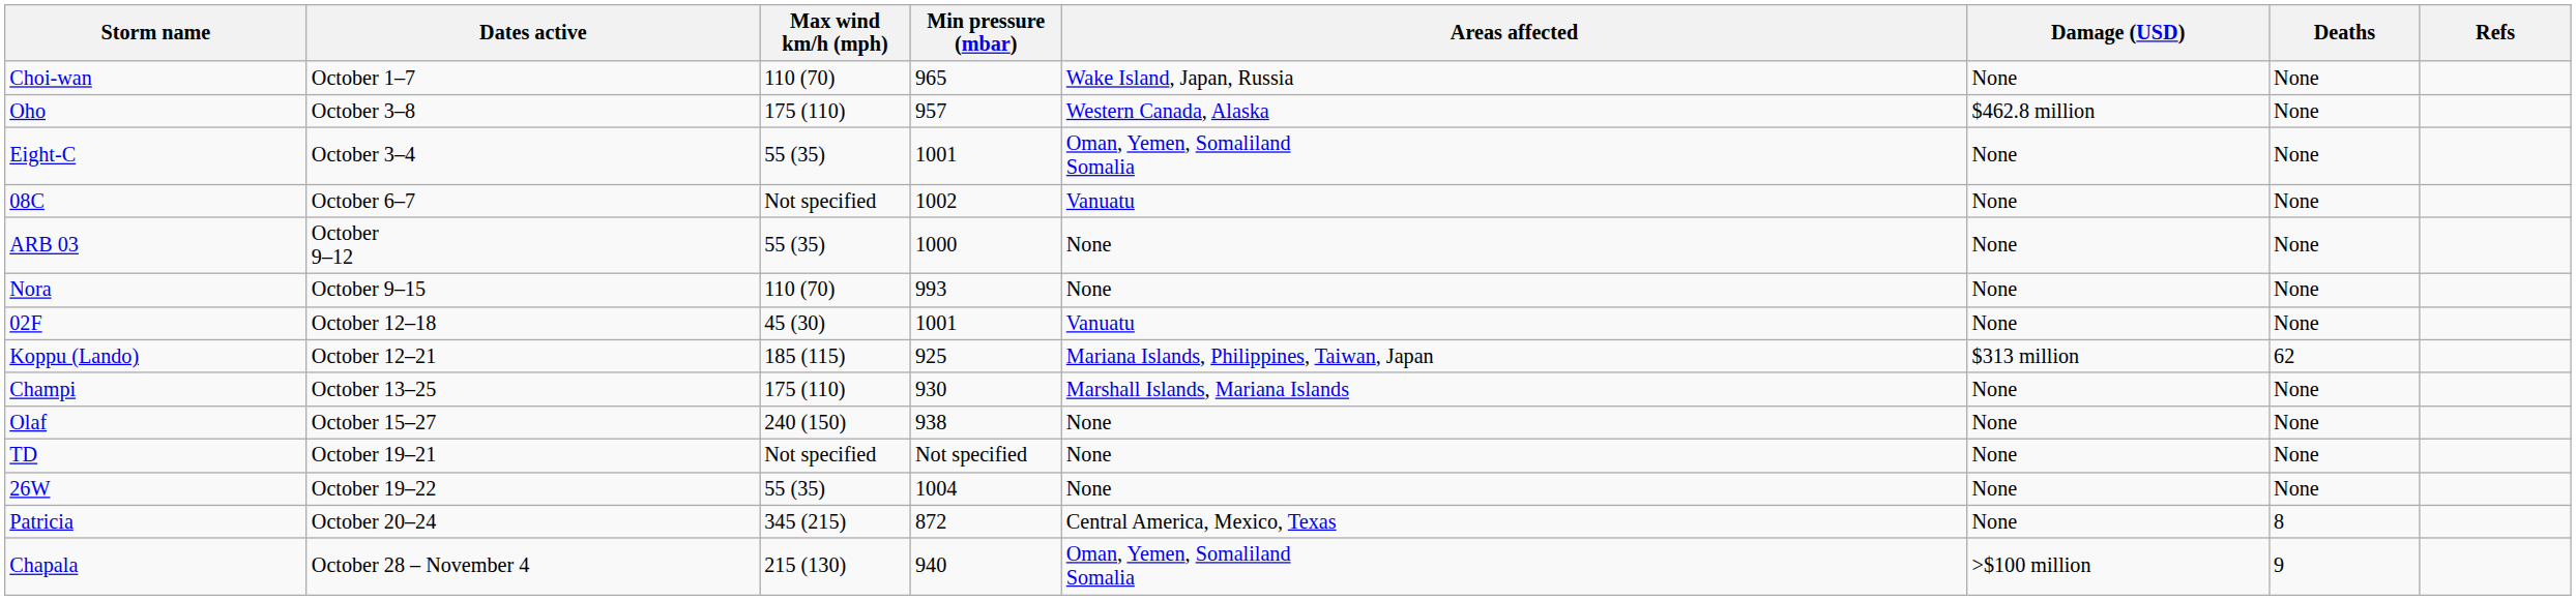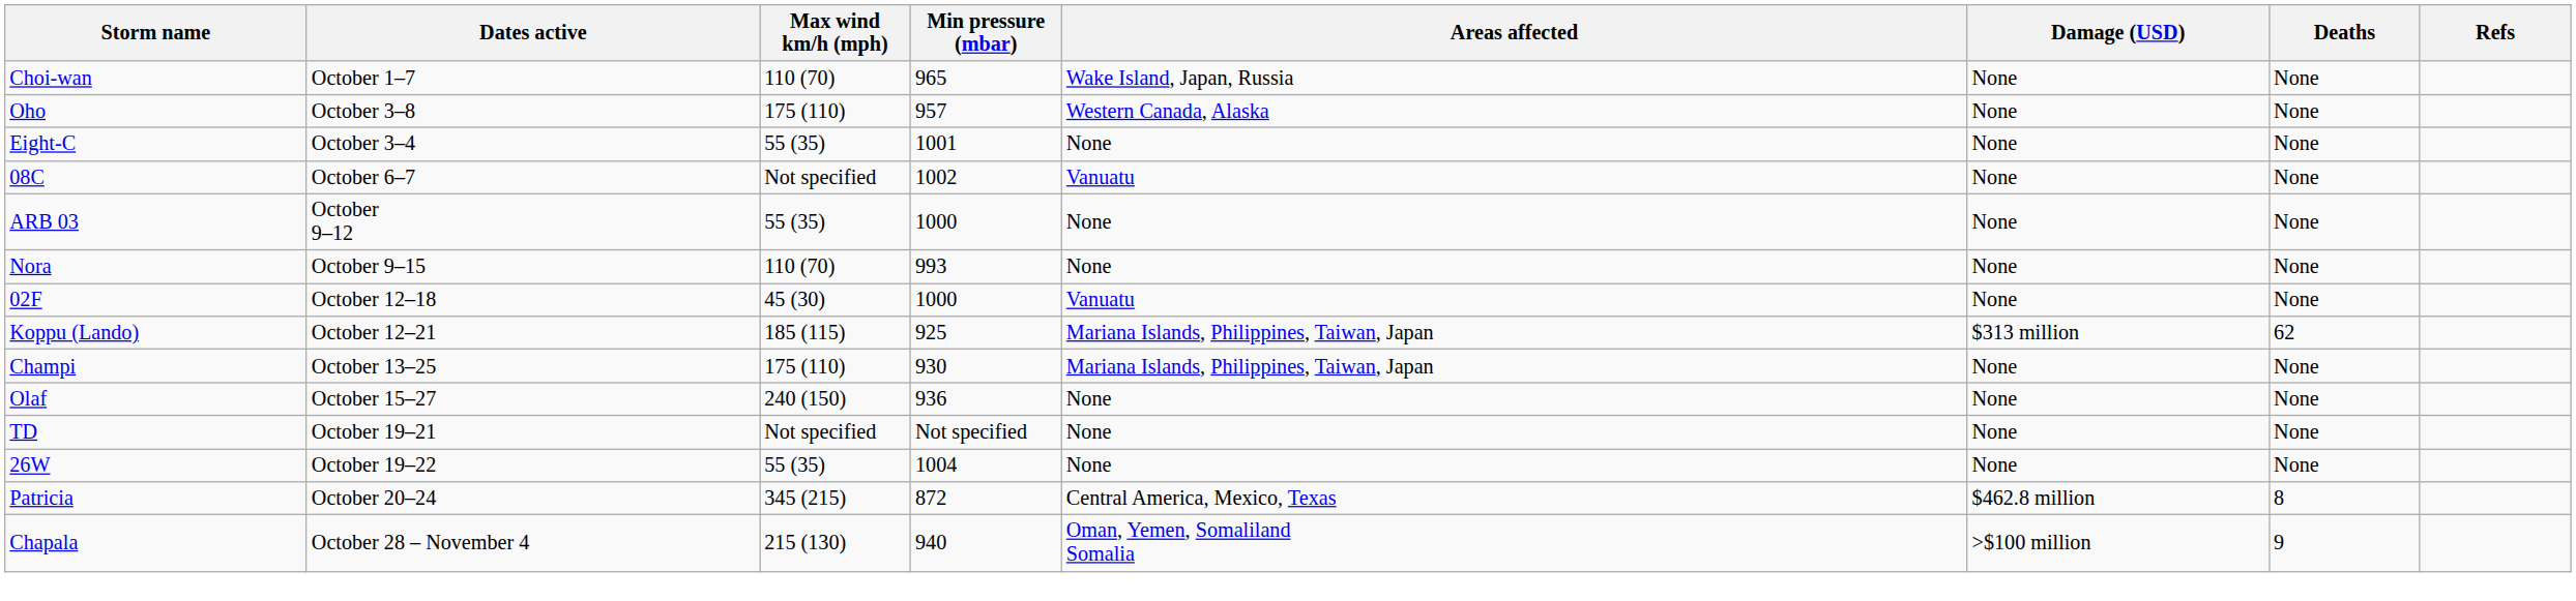 <table class="wikitable sortable">
 <tr>
 <th width="10%"><strong>Storm name</strong></th>
 <th width="15%"><strong>Dates active</strong></th>
 <th width="5%"><strong>Max wind km/h (mph)</strong></th>
 <th width="5%"><strong>Min pressure (<a href='#'>mbar</a>)</strong></th>
 <th width="30%"><strong>Areas affected</strong></th>
 <th width="10%"><strong>Damage (<a href='#'>USD</a>)</strong></th>
 <th width="5%"><strong>Deaths</strong></th>
 <th width="5%"><strong>Refs</strong></th>
 </tr>
 <tr>
 <td><a href='#'>Choi-wan</a></td>
 <td>October 1–7<br></td>
 <td>110 (70)</td>
 <td>965</td>
 <td><a href='#'>Wake Island</a>, Japan, Russia</td>
 <td>None</td>
 <td>None</td>
 <td></td>
 </tr>
 <tr>
 <td><a href='#'>Oho</a></td>
 <td>October 3–8</td>
 <td>175 (110)</td>
 <td>957</td>
 <td><a href='#'>Western Canada</a>, <a href='#'>Alaska</a></td>
-<td>$462.8 million</td>
+<td>None</td>
 <td>None</td>
 <td></td>
 </tr>
 <tr>
 <td><a href='#'>Eight-C</a></td>
 <td>October 3–4</td>
 <td>55 (35)</td>
 <td>1001</td>
-<td><a href='#'>Oman</a>, <a href='#'>Yemen</a>, <a href='#'>Somaliland</a><br><a href='#'>Somalia</a></td>
+<td>None</td>
 <td>None</td>
 <td>None</td>
 <td></td>
 </tr>
 <tr>
 <td><a href='#'>08C</a></td>
 <td>October 6–7</td>
 <td>Not specified</td>
 <td>1002</td>
 <td><a href='#'>Vanuatu</a></td>
 <td>None</td>
 <td>None</td>
 <td></td>
 </tr>
 <tr>
 <td><a href='#'>ARB 03</a></td>
 <td>October<br>9–12</td>
 <td>55 (35)</td>
 <td>1000</td>
 <td>None</td>
 <td>None</td>
 <td>None</td>
 <td></td>
 </tr>
 <tr>
 <td><a href='#'>Nora</a></td>
 <td>October 9–15</td>
 <td>110 (70)</td>
 <td>993</td>
 <td>None</td>
 <td>None</td>
 <td>None</td>
 <td></td>
 </tr>
 <tr>
 <td><a href='#'>02F</a></td>
 <td>October 12–18</td>
 <td>45 (30)</td>
-<td>1001</td>
+<td>1000</td>
 <td><a href='#'>Vanuatu</a></td>
 <td>None</td>
 <td>None</td>
 <td></td>
 </tr>
 <tr>
 <td><a href='#'>Koppu (Lando)</a></td>
 <td>October 12–21</td>
 <td>185 (115)</td>
 <td>925</td>
 <td><a href='#'>Mariana Islands</a>, <a href='#'>Philippines</a>, <a href='#'>Taiwan</a>, Japan</td>
 <td>$313 million</td>
 <td>62</td>
 <td></td>
 </tr>
 <tr>
 <td><a href='#'>Champi</a></td>
 <td>October 13–25</td>
 <td>175 (110)</td>
 <td>930</td>
-<td><a href='#'>Marshall Islands</a>, <a href='#'>Mariana Islands</a></td>
+<td><a href='#'>Mariana Islands</a>, <a href='#'>Philippines</a>, <a href='#'>Taiwan</a>, Japan</td>
 <td>None</td>
 <td>None</td>
 <td></td>
 </tr>
 <tr>
 <td><a href='#'>Olaf</a></td>
 <td>October 15–27</td>
 <td>240 (150)</td>
-<td>938</td>
+<td>936</td>
 <td>None</td>
 <td>None</td>
 <td>None</td>
 <td></td>
 </tr>
 <tr>
 <td><a href='#'>TD</a></td>
 <td>October 19–21</td>
 <td>Not specified</td>
 <td>Not specified</td>
 <td>None</td>
 <td>None</td>
 <td>None</td>
 <td></td>
 </tr>
 <tr>
 <td><a href='#'>26W</a></td>
 <td>October 19–22</td>
 <td>55 (35)</td>
 <td>1004</td>
 <td>None</td>
 <td>None</td>
 <td>None</td>
 <td></td>
 </tr>
 <tr>
 <td><a href='#'>Patricia</a></td>
 <td>October 20–24</td>
 <td>345 (215)</td>
 <td>872</td>
 <td>Central America, Mexico, <a href='#'>Texas</a></td>
-<td>None</td>
+<td>$462.8 million</td>
 <td>8</td>
 <td></td>
 </tr>
 <tr>
 <td><a href='#'>Chapala</a></td>
 <td>October 28 – November 4</td>
 <td>215 (130)</td>
 <td>940</td>
 <td><a href='#'>Oman</a>, <a href='#'>Yemen</a>, <a href='#'>Somaliland</a><br><a href='#'>Somalia</a></td>
 <td>>$100 million</td>
 <td>9</td>
 <td></td>
 </tr>
 </table>
